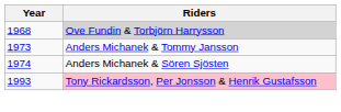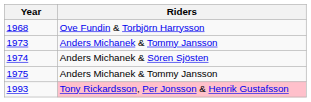 <table class="wikitable">
 <tr>
 <th width="80">Year</th>
 <th width="400">Riders</th>
 </tr>
 <tr>
 <td><a href='#'>1968</a></td>
-<td style="background: lightgrey;"><a href='#'>Ove Fundin</a> & <a href='#'>Torbjörn Harrysson</a></td>
+<td><a href='#'>Ove Fundin</a> & <a href='#'>Torbjörn Harrysson</a></td>
 </tr>
 <tr>
 <td><a href='#'>1973</a></td>
 <td><a href='#'>Anders Michanek</a> & <a href='#'>Tommy Jansson</a></td>
 </tr>
 <tr>
 <td><a href='#'>1974</a></td>
 <td>Anders Michanek & <a href='#'>Sören Sjösten</a></td>
 </tr>
 <tr>
+<td><a href='#'>1975</a></td>
+<td>Anders Michanek & Tommy Jansson</td>
+</tr>
+<tr>
 <td><a href='#'>1993</a></td>
 <td style="background: pink;"><a href='#'>Tony Rickardsson</a>, <a href='#'>Per Jonsson</a> & <a href='#'>Henrik Gustafsson</a></td>
 </tr>
 </table>
